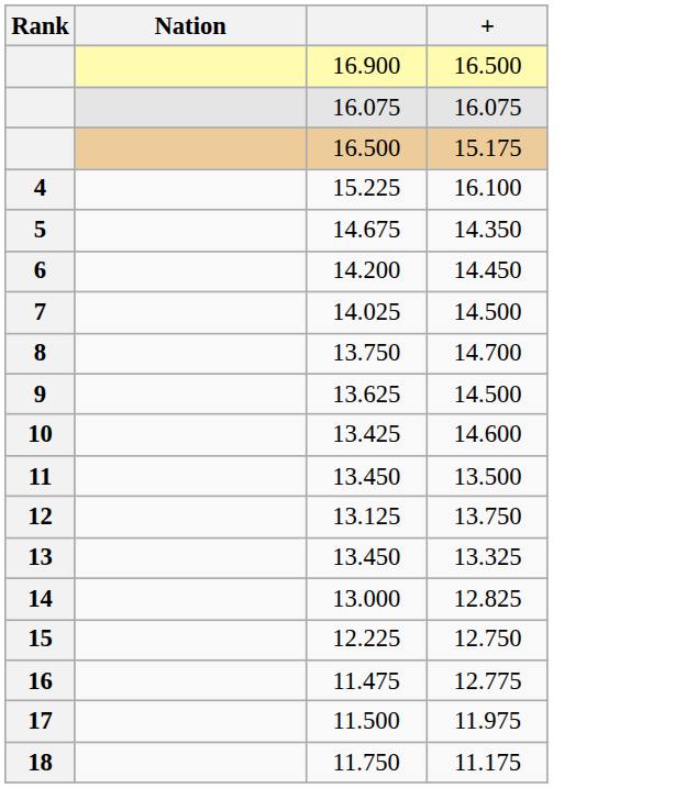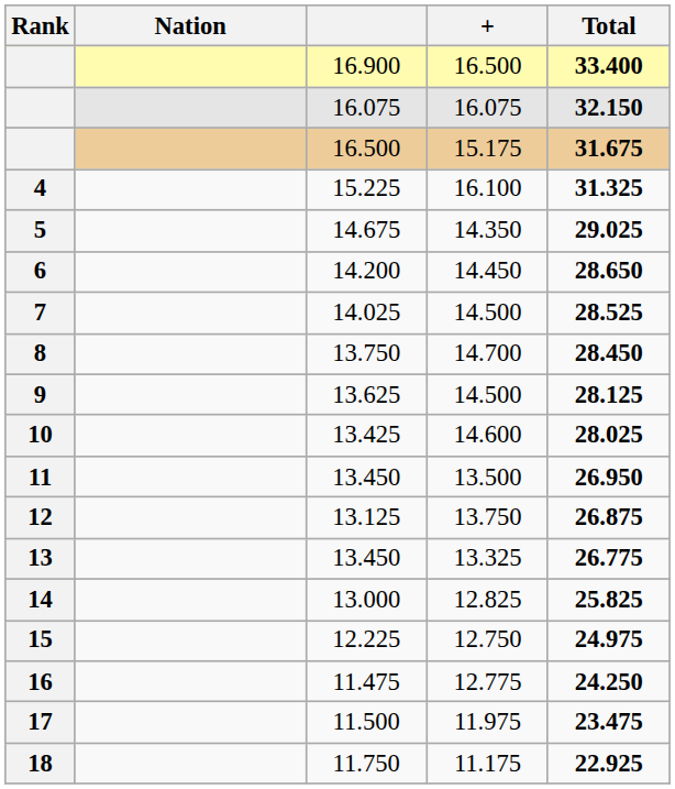 <table class="wikitable sortable" style="text-align:center; font-size:85%">
 <tr>
 <th scope="col" style="width:20px;">Rank</th>
 <th ! scope="col" style="width:120px;">Nation</th>
 <th ! scope="col" style="width:60px;"></th>
 <th ! scope="col" style="width:60px;"> + </th>
+<th ! scope="col" style="width:60px;">Total</th>
 </tr>
 <tr style="background:#fffcaf;">
 <th scope=row style="text-align:center"></th>
 <td align=left></td>
 <td>16.900</td>
 <td>16.500</td>
+<td><strong>33.400</strong></td>
 </tr>
 <tr style="background:#e5e5e5;">
 <th scope=row style="text-align:center"></th>
 <td align=left></td>
 <td>16.075</td>
 <td>16.075</td>
+<td><strong>32.150</strong></td>
 </tr>
 <tr style="background:#ec9;">
 <th scope=row style="text-align:center"></th>
 <td align=left></td>
 <td>16.500</td>
 <td>15.175</td>
+<td><strong>31.675</strong></td>
 </tr>
 <tr>
 <th scope=row style="text-align:center">4</th>
 <td align=left></td>
 <td>15.225</td>
 <td>16.100</td>
+<td><strong>31.325</strong></td>
 </tr>
 <tr>
 <th scope=row style="text-align:center">5</th>
 <td align=left></td>
 <td>14.675</td>
 <td>14.350</td>
+<td><strong>29.025</strong></td>
 </tr>
 <tr>
 <th scope=row style="text-align:center">6</th>
 <td align=left></td>
 <td>14.200</td>
 <td>14.450</td>
+<td><strong>28.650</strong></td>
 </tr>
 <tr>
 <th scope=row style="text-align:center">7</th>
 <td align=left></td>
 <td>14.025</td>
 <td>14.500</td>
+<td><strong>28.525</strong></td>
 </tr>
 <tr>
 <th scope=row style="text-align:center">8</th>
 <td align=left></td>
 <td>13.750</td>
 <td>14.700</td>
+<td><strong>28.450</strong></td>
 </tr>
 <tr>
 <th scope=row style="text-align:center">9</th>
 <td align=left></td>
 <td>13.625</td>
 <td>14.500</td>
+<td><strong>28.125</strong></td>
 </tr>
 <tr>
 <th scope=row style="text-align:center">10</th>
 <td align=left></td>
 <td>13.425</td>
 <td>14.600</td>
+<td><strong>28.025</strong></td>
 </tr>
 <tr>
 <th scope=row style="text-align:center">11</th>
 <td align=left></td>
 <td>13.450</td>
 <td>13.500</td>
+<td><strong>26.950</strong></td>
 </tr>
 <tr>
 <th scope=row style="text-align:center">12</th>
 <td align=left></td>
 <td>13.125</td>
 <td>13.750</td>
+<td><strong>26.875</strong></td>
 </tr>
 <tr>
 <th scope=row style="text-align:center">13</th>
 <td align=left></td>
 <td>13.450</td>
 <td>13.325</td>
+<td><strong>26.775</strong></td>
 </tr>
 <tr>
 <th scope=row style="text-align:center">14</th>
 <td align=left></td>
 <td>13.000</td>
 <td>12.825</td>
+<td><strong>25.825</strong></td>
 </tr>
 <tr>
 <th scope=row style="text-align:center">15</th>
 <td align=left></td>
 <td>12.225</td>
 <td>12.750</td>
+<td><strong>24.975</strong></td>
 </tr>
 <tr>
 <th scope=row style="text-align:center">16</th>
 <td align=left></td>
 <td>11.475</td>
 <td>12.775</td>
+<td><strong>24.250</strong></td>
 </tr>
 <tr>
 <th scope=row style="text-align:center">17</th>
 <td align=left></td>
 <td>11.500</td>
 <td>11.975</td>
+<td><strong>23.475</strong></td>
 </tr>
 <tr>
 <th scope=row style="text-align:center">18</th>
 <td align=left></td>
 <td>11.750</td>
 <td>11.175</td>
+<td><strong>22.925</strong></td>
 </tr>
 </table>
